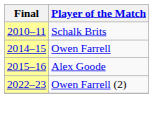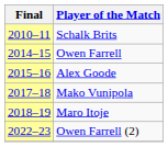 <table class="wikitable sticky-header">
 <tr>
 <th>Final</th>
 <th><a href='#'>Player of the Match</a></th>
 </tr>
 <tr>
 <td style="background:#FFFF99" align=center><a href='#'>2010–11</a></td>
 <td> <a href='#'>Schalk Brits</a></td>
 </tr>
 <tr>
 <td style="background:#FFFF99" align=center><a href='#'>2014–15</a></td>
 <td> <a href='#'>Owen Farrell</a></td>
 </tr>
 <tr>
 <td style="background:#FFFF99" align=center><a href='#'>2015–16</a></td>
 <td> <a href='#'>Alex Goode</a></td>
 </tr>
 <tr>
+<td style="background:#FFFF99" align=center><a href='#'>2017–18</a></td>
+<td> <a href='#'>Mako Vunipola</a></td>
+</tr>
+<tr>
+<td style="background:#FFFF99" align=center><a href='#'>2018–19</a></td>
+<td> <a href='#'>Maro Itoje</a></td>
+</tr>
+<tr>
 <td style="background:#FFFF99" align=center><a href='#'>2022–23</a></td>
 <td> <a href='#'>Owen Farrell</a> (2)</td>
 </tr>
 <tr>
 </tr>
 </table>
